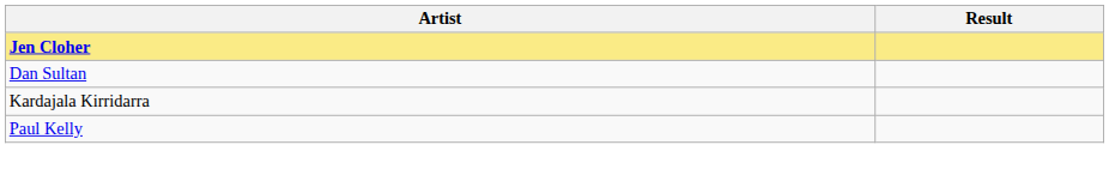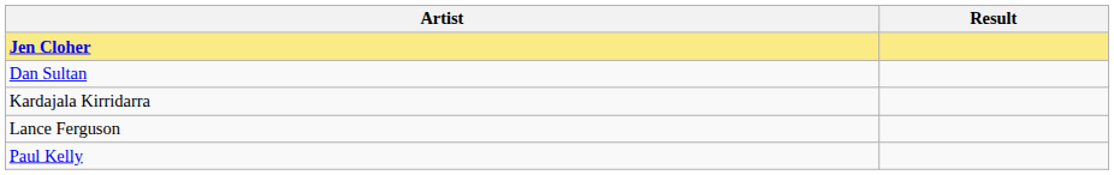 <table class="sortable wikitable">
 <tr>
 <th width="19%">Artist</th>
 <th width="5%">Result</th>
 </tr>
 <tr style="background:#FAEB86">
 <td><strong><a href='#'>Jen Cloher</a></strong></td>
 <td></td>
 </tr>
 <tr>
 <td><a href='#'>Dan Sultan</a></td>
 <td></td>
 </tr>
 <tr>
 <td>Kardajala Kirridarra</td>
 <td></td>
 </tr>
 <tr>
+<td>Lance Ferguson</td>
+<td></td>
+</tr>
+<tr>
 <td><a href='#'>Paul Kelly</a></td>
 <td></td>
 </tr>
 </table>
